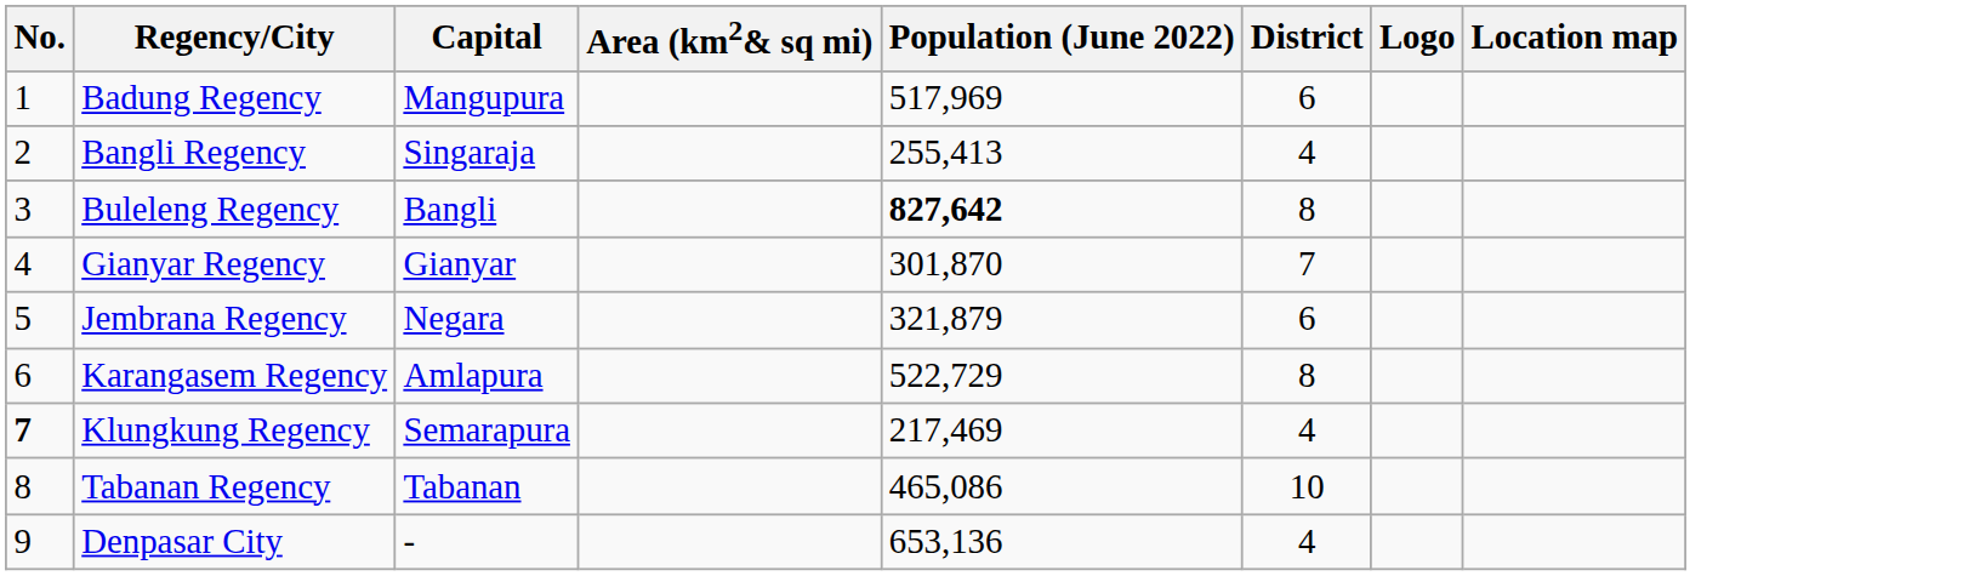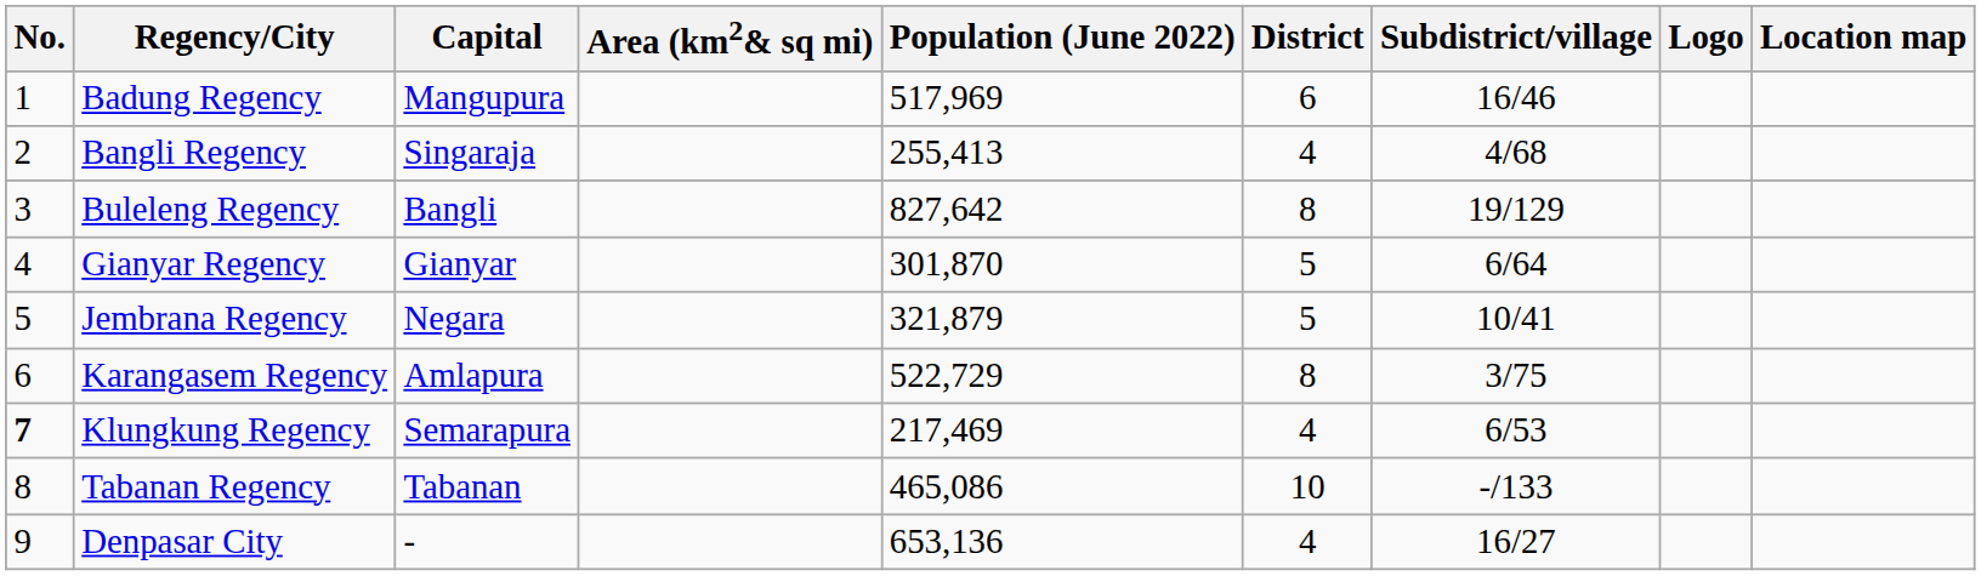 <table class="wikitable sortable mw-collapsible">
 <tr>
 <th>No.</th>
 <th>Regency/City</th>
 <th>Capital</th>
 <th>Area (km<sup>2</sup>& sq mi)</th>
 <th>Population (June 2022)</th>
 <th>District</th>
+<th>Subdistrict/village</th>
 <th>Logo</th>
 <th>Location map</th>
 </tr>
 <tr>
 <td>1</td>
 <td><a href='#'>Badung Regency</a></td>
 <td><a href='#'>Mangupura</a></td>
 <td></td>
 <td>517,969</td>
 <td align="center">6</td>
+<td align="center">16/46</td>
 <td></td>
 <td></td>
 </tr>
 <tr>
 <td>2</td>
 <td><a href='#'>Bangli Regency</a></td>
 <td><a href='#'>Singaraja</a></td>
 <td></td>
 <td>255,413</td>
 <td align="center">4</td>
+<td align="center">4/68</td>
 <td></td>
 <td></td>
 </tr>
 <tr>
 <td>3</td>
 <td><a href='#'>Buleleng Regency</a></td>
 <td><a href='#'>Bangli</a></td>
 <td></td>
-<td><strong>827,642</strong></td>
+<td>827,642</td>
 <td align="center">8</td>
+<td align="center">19/129</td>
 <td></td>
 <td></td>
 </tr>
 <tr>
 <td>4</td>
 <td><a href='#'>Gianyar Regency</a></td>
 <td><a href='#'>Gianyar</a></td>
 <td></td>
 <td>301,870</td>
-<td align="center">7</td>
+<td align="center">5</td>
+<td align="center">6/64</td>
 <td></td>
 <td></td>
 </tr>
 <tr>
 <td>5</td>
 <td><a href='#'>Jembrana Regency</a></td>
 <td><a href='#'>Negara</a></td>
 <td></td>
 <td>321,879</td>
-<td align="center">6</td>
+<td align="center">5</td>
+<td align="center">10/41</td>
 <td></td>
 <td></td>
 </tr>
 <tr>
 <td>6</td>
 <td><a href='#'>Karangasem Regency</a></td>
 <td><a href='#'>Amlapura</a></td>
 <td></td>
 <td>522,729</td>
 <td align="center">8</td>
+<td align="center">3/75</td>
 <td></td>
 <td></td>
 </tr>
 <tr>
 <td><strong>7</strong></td>
 <td><a href='#'>Klungkung Regency</a></td>
 <td><a href='#'>Semarapura</a></td>
 <td></td>
 <td>217,469</td>
 <td align="center">4</td>
+<td align="center">6/53</td>
 <td></td>
 <td></td>
 </tr>
 <tr>
 <td>8</td>
 <td><a href='#'>Tabanan Regency</a></td>
 <td><a href='#'>Tabanan</a></td>
 <td></td>
 <td>465,086</td>
 <td align="center">10</td>
+<td align="center">-/133</td>
 <td></td>
 <td></td>
 </tr>
 <tr>
 <td>9</td>
 <td><a href='#'>Denpasar City</a></td>
 <td>-</td>
 <td></td>
 <td>653,136</td>
 <td align="center">4</td>
+<td align="center">16/27</td>
 <td></td>
 <td></td>
 </tr>
 </table>
